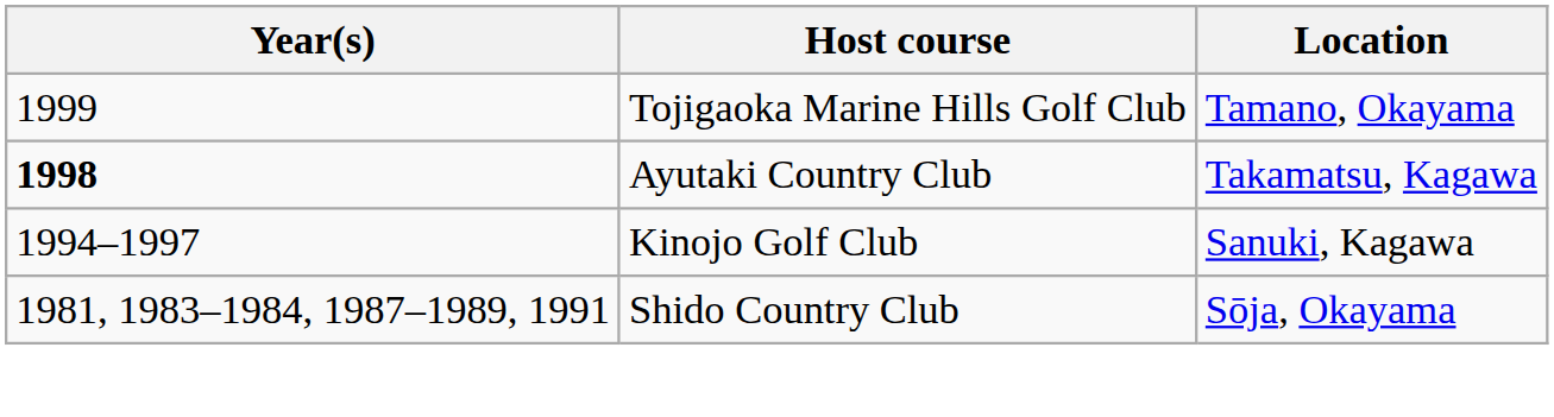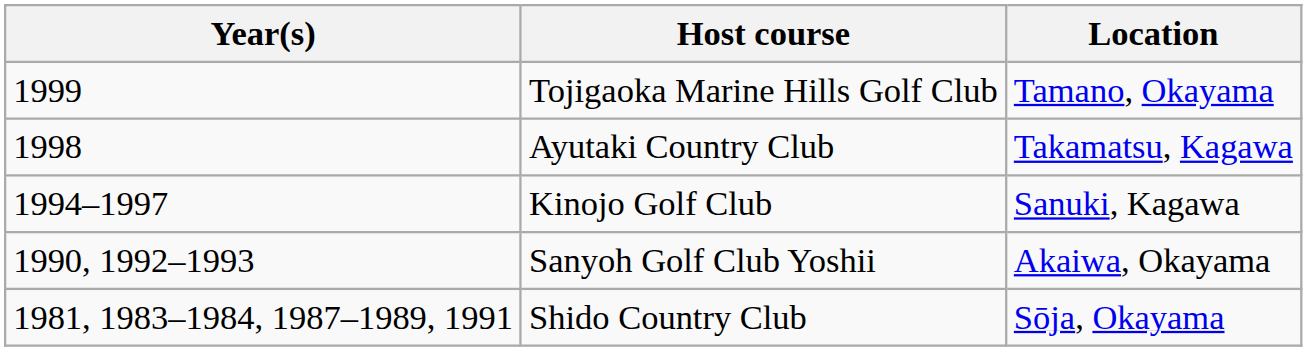 <table class=wikitable style="font-size:95%">
 <tr>
 <th>Year(s)</th>
 <th>Host course</th>
 <th>Location</th>
 </tr>
 <tr>
 <td>1999</td>
 <td>Tojigaoka Marine Hills Golf Club</td>
 <td><a href='#'>Tamano</a>, <a href='#'>Okayama</a></td>
 </tr>
 <tr>
-<td><strong>1998</strong></td>
+<td>1998</td>
 <td>Ayutaki Country Club</td>
 <td><a href='#'>Takamatsu</a>, <a href='#'>Kagawa</a></td>
 </tr>
 <tr>
 <td>1994–1997</td>
 <td>Kinojo Golf Club</td>
 <td><a href='#'>Sanuki</a>, Kagawa</td>
 </tr>
 <tr>
+<td>1990, 1992–1993</td>
+<td>Sanyoh Golf Club Yoshii</td>
+<td><a href='#'>Akaiwa</a>, Okayama</td>
+</tr>
+<tr>
 <td>1981, 1983–1984, 1987–1989, 1991</td>
 <td>Shido Country Club</td>
 <td><a href='#'>Sōja</a>, <a href='#'>Okayama</a></td>
 </tr>
 </table>
